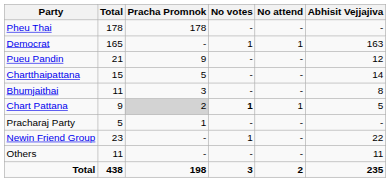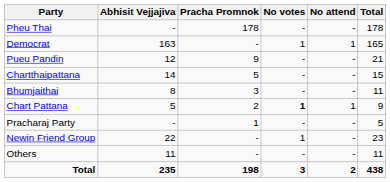 <table class="wikitable" style="text-align:right">
 <tr>
 <th>Party</th>
-<th>Total</th>
+<th>Abhisit Vejjajiva</th>
 <th>Pracha Promnok</th>
 <th>No votes</th>
 <th>No attend</th>
-<th>Abhisit Vejjajiva</th>
+<th>Total</th>
 </tr>
 <tr>
 <td align="left"><a href='#'>Pheu Thai</a></td>
-<td>178</td>
+<td>-</td>
 <td>178</td>
 <td>-</td>
 <td>-</td>
-<td>-</td>
+<td>178</td>
 </tr>
 <tr>
 <td align="left"><a href='#'>Democrat</a></td>
-<td>165</td>
+<td>163</td>
 <td>-</td>
 <td>1</td>
 <td>1</td>
-<td>163</td>
+<td>165</td>
 </tr>
 <tr>
 <td align="left"><a href='#'>Pueu Pandin</a></td>
-<td>21</td>
+<td>12</td>
 <td>9</td>
 <td>-</td>
 <td>-</td>
-<td>12</td>
+<td>21</td>
 </tr>
 <tr>
 <td align="left"><a href='#'>Chartthaipattana</a></td>
-<td>15</td>
+<td>14</td>
 <td>5</td>
 <td>-</td>
 <td>-</td>
-<td>14</td>
+<td>15</td>
 </tr>
 <tr>
 <td align="left"><a href='#'>Bhumjaithai</a></td>
-<td>11</td>
+<td>8</td>
 <td>3</td>
 <td>-</td>
 <td>-</td>
-<td>8</td>
+<td>11</td>
 </tr>
 <tr>
 <td align="left"><a href='#'>Chart Pattana</a></td>
-<td>9</td>
-<td style="background: lightgrey;">2</td>
+<td>5</td>
+<td>2</td>
 <td><strong>1</strong></td>
 <td>1</td>
+<td>9</td>
+</tr>
+<tr>
+<td align="left">Pracharaj Party</td>
+<td>-</td>
+<td>1</td>
+<td>-</td>
+<td>-</td>
 <td>5</td>
 </tr>
 <tr>
-<td align="left">Pracharaj Party</td>
-<td>5</td>
-<td>1</td>
-<td>-</td>
-<td>-</td>
-<td>-</td>
-</tr>
-<tr>
 <td align="left"><a href='#'>Newin Friend Group</a></td>
-<td>23</td>
+<td>22</td>
 <td>-</td>
 <td>1</td>
 <td>-</td>
-<td>22</td>
+<td>23</td>
 </tr>
 <tr>
 <td align="left">Others</td>
 <td>11</td>
 <td>-</td>
 <td>-</td>
 <td>-</td>
 <td>11</td>
 </tr>
 <tr>
 <td><strong>Total</strong></td>
-<td><strong>438</strong></td>
+<td><strong>235</strong></td>
 <td><strong>198</strong></td>
 <td><strong>3</strong></td>
 <td><strong>2</strong></td>
-<td><strong>235</strong></td>
+<td><strong>438</strong></td>
 </tr>
 </table>
